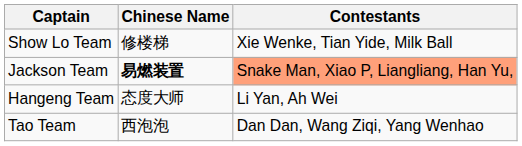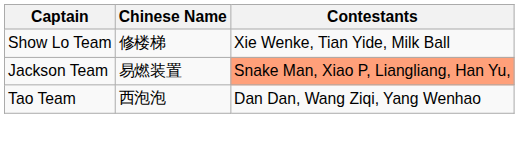 <table class="wikitable">
 <tr>
 <th>Captain</th>
 <th>Chinese Name</th>
 <th>Contestants</th>
 </tr>
 <tr>
 <td>Show Lo Team</td>
 <td>修楼梯</td>
 <td>Xie Wenke, Tian Yide, Milk Ball</td>
 </tr>
 <tr>
 <td>Jackson Team</td>
-<td><strong>易燃装置</strong></td>
+<td>易燃装置</td>
 <td style="background: lightsalmon;">Snake Man, Xiao P, Liangliang, Han Yu,</td>
-</tr>
-<tr>
-<td>Hangeng Team</td>
-<td>态度大师</td>
-<td>Li Yan, Ah Wei</td>
 </tr>
 <tr>
 <td>Tao Team</td>
 <td>西泡泡</td>
 <td>Dan Dan, Wang Ziqi, Yang Wenhao</td>
 </tr>
 </table>
